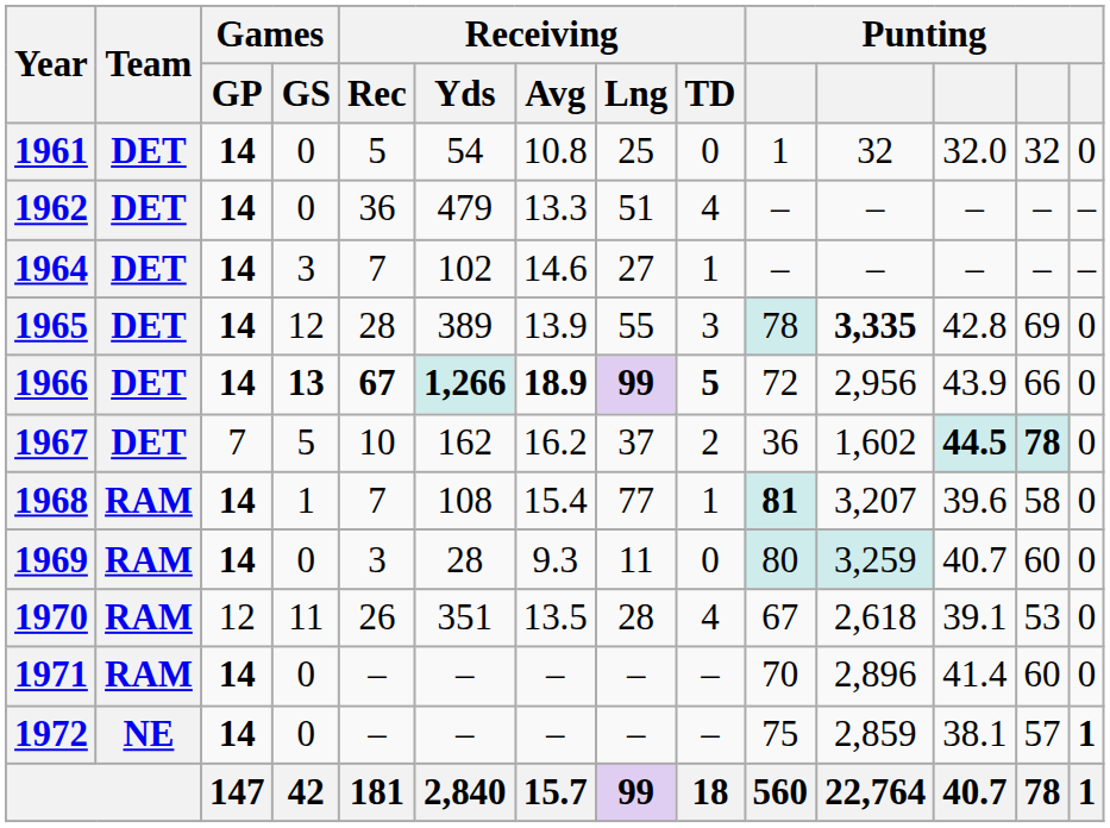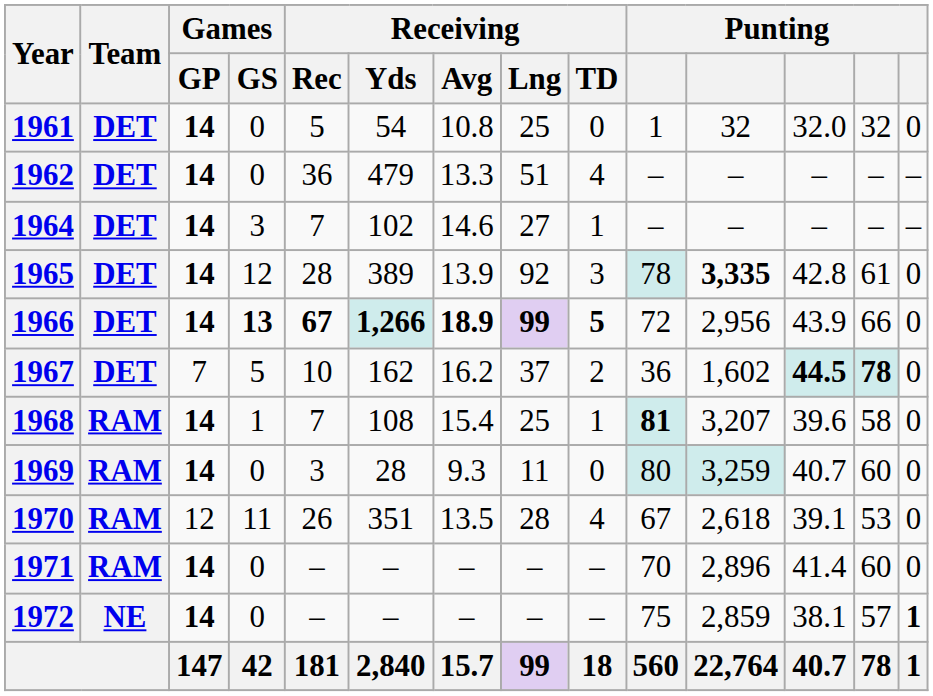 <table class="wikitable" style="text-align:center;">
 <tr>
 <th rowspan="2">Year</th>
 <th rowspan="2">Team</th>
 <th colspan="2">Games</th>
 <th colspan="5">Receiving</th>
 <th colspan="5">Punting</th>
 </tr>
 <tr>
 <th>GP</th>
 <th>GS</th>
 <th>Rec</th>
 <th>Yds</th>
 <th>Avg</th>
 <th>Lng</th>
 <th>TD</th>
 <th></th>
 <th></th>
 <th></th>
 <th></th>
 <th></th>
 </tr>
 <tr>
 <th><a href='#'>1961</a></th>
 <th><a href='#'>DET</a></th>
 <td><strong>14</strong></td>
 <td>0</td>
 <td>5</td>
 <td>54</td>
 <td>10.8</td>
 <td>25</td>
 <td>0</td>
 <td>1</td>
 <td>32</td>
 <td>32.0</td>
 <td>32</td>
 <td>0</td>
 </tr>
 <tr>
 <th><a href='#'>1962</a></th>
 <th><a href='#'>DET</a></th>
 <td><strong>14</strong></td>
 <td>0</td>
 <td>36</td>
 <td>479</td>
 <td>13.3</td>
 <td>51</td>
 <td>4</td>
 <td>–</td>
 <td>–</td>
 <td>–</td>
 <td>–</td>
 <td>–</td>
 </tr>
 <tr>
 <th><a href='#'>1964</a></th>
 <th><a href='#'>DET</a></th>
 <td><strong>14</strong></td>
 <td>3</td>
 <td>7</td>
 <td>102</td>
 <td>14.6</td>
 <td>27</td>
 <td>1</td>
 <td>–</td>
 <td>–</td>
 <td>–</td>
 <td>–</td>
 <td>–</td>
 </tr>
 <tr>
 <th><a href='#'>1965</a></th>
 <th><a href='#'>DET</a></th>
 <td><strong>14</strong></td>
 <td>12</td>
 <td>28</td>
 <td>389</td>
 <td>13.9</td>
-<td>55</td>
+<td>92</td>
 <td>3</td>
 <td style="background:#cfecec;">78</td>
 <td><strong>3,335</strong></td>
 <td>42.8</td>
-<td>69</td>
+<td>61</td>
 <td>0</td>
 </tr>
 <tr>
 <th><a href='#'>1966</a></th>
 <th><a href='#'>DET</a></th>
 <td><strong>14</strong></td>
 <td><strong>13</strong></td>
 <td><strong>67</strong></td>
 <td style="background:#cfecec;"><strong>1,266</strong></td>
 <td><strong>18.9</strong></td>
 <td style="background:#e0cef2;"><strong>99</strong></td>
 <td><strong>5</strong></td>
 <td>72</td>
 <td>2,956</td>
 <td>43.9</td>
 <td>66</td>
 <td>0</td>
 </tr>
 <tr>
 <th><a href='#'>1967</a></th>
 <th><a href='#'>DET</a></th>
 <td>7</td>
 <td>5</td>
 <td>10</td>
 <td>162</td>
 <td>16.2</td>
 <td>37</td>
 <td>2</td>
 <td>36</td>
 <td>1,602</td>
 <td style="background:#cfecec;"><strong>44.5</strong></td>
 <td style="background:#cfecec;"><strong>78</strong></td>
 <td>0</td>
 </tr>
 <tr>
 <th><a href='#'>1968</a></th>
 <th><a href='#'>RAM</a></th>
 <td><strong>14</strong></td>
 <td>1</td>
 <td>7</td>
 <td>108</td>
 <td>15.4</td>
-<td>77</td>
+<td>25</td>
 <td>1</td>
 <td style="background:#cfecec;"><strong>81</strong></td>
 <td>3,207</td>
 <td>39.6</td>
 <td>58</td>
 <td>0</td>
 </tr>
 <tr>
 <th><a href='#'>1969</a></th>
 <th><a href='#'>RAM</a></th>
 <td><strong>14</strong></td>
 <td>0</td>
 <td>3</td>
 <td>28</td>
 <td>9.3</td>
 <td>11</td>
 <td>0</td>
 <td style="background:#cfecec;">80</td>
 <td style="background:#cfecec;">3,259</td>
 <td>40.7</td>
 <td>60</td>
 <td>0</td>
 </tr>
 <tr>
 <th><a href='#'>1970</a></th>
 <th><a href='#'>RAM</a></th>
 <td>12</td>
 <td>11</td>
 <td>26</td>
 <td>351</td>
 <td>13.5</td>
 <td>28</td>
 <td>4</td>
 <td>67</td>
 <td>2,618</td>
 <td>39.1</td>
 <td>53</td>
 <td>0</td>
 </tr>
 <tr>
 <th><a href='#'>1971</a></th>
 <th><a href='#'>RAM</a></th>
 <td><strong>14</strong></td>
 <td>0</td>
 <td>–</td>
 <td>–</td>
 <td>–</td>
 <td>–</td>
 <td>–</td>
 <td>70</td>
 <td>2,896</td>
 <td>41.4</td>
 <td>60</td>
 <td>0</td>
 </tr>
 <tr>
 <th><a href='#'>1972</a></th>
 <th><a href='#'>NE</a></th>
 <td><strong>14</strong></td>
 <td>0</td>
 <td>–</td>
 <td>–</td>
 <td>–</td>
 <td>–</td>
 <td>–</td>
 <td>75</td>
 <td>2,859</td>
 <td>38.1</td>
 <td>57</td>
 <td><strong>1</strong></td>
 </tr>
 <tr>
 <th colspan="2"></th>
 <th>147</th>
 <th>42</th>
 <th>181</th>
 <th>2,840</th>
 <th>15.7</th>
 <th style="background:#e0cef2;">99</th>
 <th>18</th>
 <th>560</th>
 <th>22,764</th>
 <th>40.7</th>
 <th>78</th>
 <th>1</th>
 </tr>
 </table>
